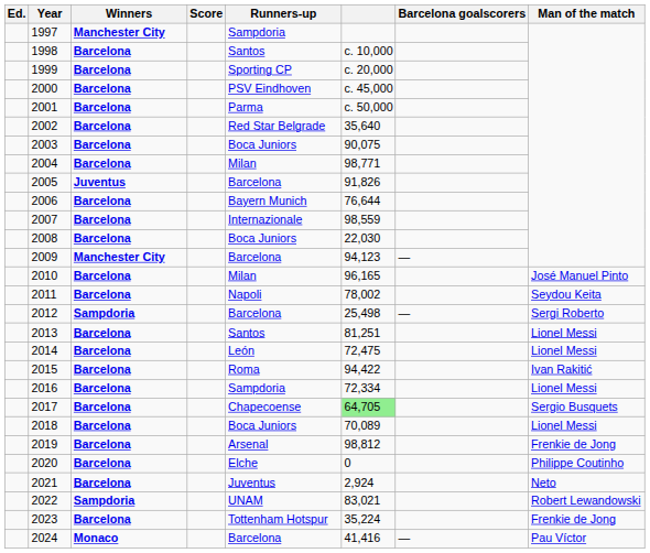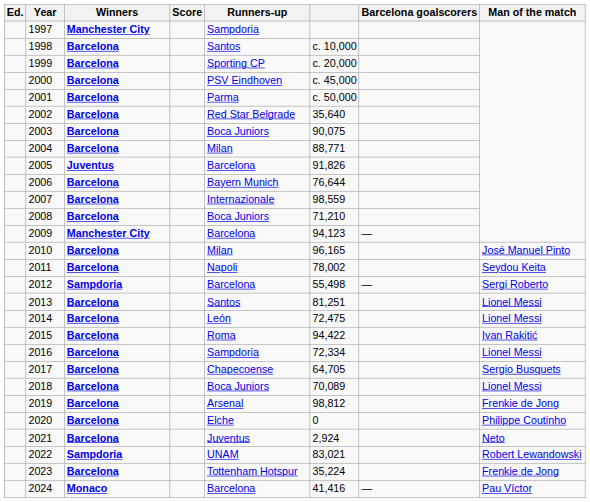 <table class="wikitable sortable" style="text-align: ;width: ">
 <tr>
 <th width=px>Ed.</th>
 <th width=50px>Year</th>
 <th width= 150px>Winners</th>
 <th width=>Score</th>
 <th width= 150px>Runners-up</th>
 <th width=></th>
 <th width= px>Barcelona goalscorers</th>
 <th width=150px>Man of the match</th>
 </tr>
 <tr>
 <td></td>
 <td>1997</td>
 <td><strong> <a href='#'>Manchester City</a></strong> </td>
 <td></td>
 <td> <a href='#'>Sampdoria</a></td>
 <td></td>
 <td></td>
 <td rowspan=13></td>
 </tr>
 <tr>
 <td></td>
 <td>1998</td>
 <td><strong> <a href='#'>Barcelona</a></strong> </td>
 <td></td>
 <td> <a href='#'>Santos</a></td>
 <td>c. 10,000</td>
 <td></td>
 </tr>
 <tr>
 <td></td>
 <td>1999</td>
 <td><strong> <a href='#'>Barcelona</a></strong> </td>
 <td></td>
 <td> <a href='#'>Sporting CP</a></td>
 <td>c. 20,000</td>
 <td></td>
 </tr>
 <tr>
 <td></td>
 <td>2000</td>
 <td><strong> <a href='#'>Barcelona</a></strong> </td>
 <td></td>
 <td> <a href='#'>PSV Eindhoven</a></td>
 <td>c. 45,000</td>
 <td></td>
 </tr>
 <tr>
 <td></td>
 <td>2001</td>
 <td><strong> <a href='#'>Barcelona</a></strong> </td>
 <td></td>
 <td> <a href='#'>Parma</a></td>
 <td>c. 50,000</td>
 <td></td>
 </tr>
 <tr>
 <td></td>
 <td>2002</td>
 <td><strong> <a href='#'>Barcelona</a></strong> </td>
 <td></td>
 <td> <a href='#'>Red Star Belgrade</a></td>
 <td>35,640</td>
 <td></td>
 </tr>
 <tr>
 <td></td>
 <td>2003</td>
 <td><strong> <a href='#'>Barcelona</a></strong> </td>
 <td></td>
 <td> <a href='#'>Boca Juniors</a></td>
 <td>90,075</td>
 <td></td>
 </tr>
 <tr>
 <td></td>
 <td>2004</td>
 <td><strong> <a href='#'>Barcelona</a></strong> </td>
 <td></td>
 <td> <a href='#'>Milan</a></td>
-<td>98,771</td>
+<td>88,771</td>
 <td></td>
 </tr>
 <tr>
 <td></td>
 <td>2005</td>
 <td><strong> <a href='#'>Juventus</a></strong> </td>
 <td></td>
 <td> <a href='#'>Barcelona</a></td>
 <td>91,826</td>
 <td></td>
 </tr>
 <tr>
 <td></td>
 <td>2006</td>
 <td><strong> <a href='#'>Barcelona</a></strong> </td>
 <td></td>
 <td> <a href='#'>Bayern Munich</a></td>
 <td>76,644</td>
 <td></td>
 </tr>
 <tr>
 <td></td>
 <td>2007</td>
 <td><strong> <a href='#'>Barcelona</a></strong> </td>
 <td></td>
 <td> <a href='#'>Internazionale</a></td>
 <td>98,559</td>
 <td></td>
 </tr>
 <tr>
 <td></td>
 <td>2008</td>
 <td><strong> <a href='#'>Barcelona</a></strong> </td>
 <td></td>
 <td> <a href='#'>Boca Juniors</a></td>
-<td>22,030</td>
+<td>71,210</td>
 <td></td>
 </tr>
 <tr>
 <td></td>
 <td>2009</td>
 <td><strong> <a href='#'>Manchester City</a></strong> </td>
 <td></td>
 <td> <a href='#'>Barcelona</a></td>
 <td>94,123</td>
 <td>—</td>
 </tr>
 <tr>
 <td></td>
 <td>2010</td>
 <td><strong> <a href='#'>Barcelona</a></strong> </td>
 <td></td>
 <td> <a href='#'>Milan</a></td>
 <td>96,165</td>
 <td></td>
 <td> <a href='#'>José Manuel Pinto</a></td>
 </tr>
 <tr>
 <td></td>
 <td>2011</td>
 <td><strong> <a href='#'>Barcelona</a></strong> </td>
 <td></td>
 <td> <a href='#'>Napoli</a></td>
 <td>78,002</td>
 <td></td>
 <td> <a href='#'>Seydou Keita</a></td>
 </tr>
 <tr>
 <td></td>
 <td>2012</td>
 <td><strong> <a href='#'>Sampdoria</a></strong> </td>
 <td></td>
 <td> <a href='#'>Barcelona</a></td>
-<td>25,498</td>
+<td>55,498</td>
 <td>—</td>
 <td> <a href='#'>Sergi Roberto</a></td>
 </tr>
 <tr>
 <td></td>
 <td>2013</td>
 <td><strong> <a href='#'>Barcelona</a></strong> </td>
 <td></td>
 <td> <a href='#'>Santos</a></td>
 <td>81,251</td>
 <td></td>
 <td> <a href='#'>Lionel Messi</a></td>
 </tr>
 <tr>
 <td></td>
 <td>2014</td>
 <td><strong> <a href='#'>Barcelona</a></strong> </td>
 <td></td>
 <td> <a href='#'>León</a></td>
 <td>72,475</td>
 <td></td>
 <td> <a href='#'>Lionel Messi</a></td>
 </tr>
 <tr>
 <td></td>
 <td>2015</td>
 <td><strong> <a href='#'>Barcelona</a></strong></td>
 <td></td>
 <td> <a href='#'>Roma</a></td>
 <td>94,422</td>
 <td></td>
 <td> <a href='#'>Ivan Rakitić</a></td>
 </tr>
 <tr>
 <td></td>
 <td>2016</td>
 <td><strong> <a href='#'>Barcelona</a></strong> </td>
 <td></td>
 <td> <a href='#'>Sampdoria</a></td>
 <td>72,334</td>
 <td></td>
 <td> <a href='#'>Lionel Messi</a></td>
 </tr>
 <tr>
 <td></td>
 <td>2017</td>
 <td><strong> <a href='#'>Barcelona</a></strong> </td>
 <td></td>
 <td> <a href='#'>Chapecoense</a></td>
-<td style="background: lightgreen;">64,705</td>
+<td>64,705</td>
 <td></td>
 <td> <a href='#'>Sergio Busquets</a></td>
 </tr>
 <tr>
 <td></td>
 <td>2018</td>
 <td><strong> <a href='#'>Barcelona</a></strong> </td>
 <td></td>
 <td> <a href='#'>Boca Juniors</a></td>
 <td>70,089</td>
 <td></td>
 <td> <a href='#'>Lionel Messi</a></td>
 </tr>
 <tr>
 <td></td>
 <td>2019</td>
 <td><strong> <a href='#'>Barcelona</a></strong> </td>
 <td></td>
 <td> <a href='#'>Arsenal</a></td>
 <td>98,812</td>
 <td></td>
 <td> <a href='#'>Frenkie de Jong</a></td>
 </tr>
 <tr>
 <td></td>
 <td>2020</td>
 <td><strong> <a href='#'>Barcelona</a></strong> </td>
 <td></td>
 <td> <a href='#'>Elche</a></td>
 <td>0 </td>
 <td></td>
 <td> <a href='#'>Philippe Coutinho</a></td>
 </tr>
 <tr>
 <td></td>
 <td>2021</td>
 <td><strong> <a href='#'>Barcelona</a></strong> </td>
 <td></td>
 <td> <a href='#'>Juventus</a></td>
 <td>2,924 </td>
 <td></td>
 <td> <a href='#'>Neto</a></td>
 </tr>
 <tr>
 <td></td>
 <td>2022</td>
 <td><strong> <a href='#'>Sampdoria</a></strong> </td>
 <td></td>
 <td> <a href='#'>UNAM</a></td>
 <td>83,021</td>
 <td></td>
 <td> <a href='#'>Robert Lewandowski</a></td>
 </tr>
 <tr>
 <td></td>
 <td>2023</td>
 <td><strong> <a href='#'>Barcelona</a></strong> </td>
 <td></td>
 <td> <a href='#'>Tottenham Hotspur</a></td>
 <td>35,224 </td>
 <td></td>
 <td> <a href='#'>Frenkie de Jong</a></td>
 </tr>
 <tr>
 <td></td>
 <td>2024</td>
 <td><strong> <a href='#'>Monaco</a></strong> </td>
 <td></td>
 <td> <a href='#'>Barcelona</a></td>
 <td>41,416 </td>
 <td>—</td>
 <td> <a href='#'>Pau Víctor</a></td>
 </tr>
 </table>
